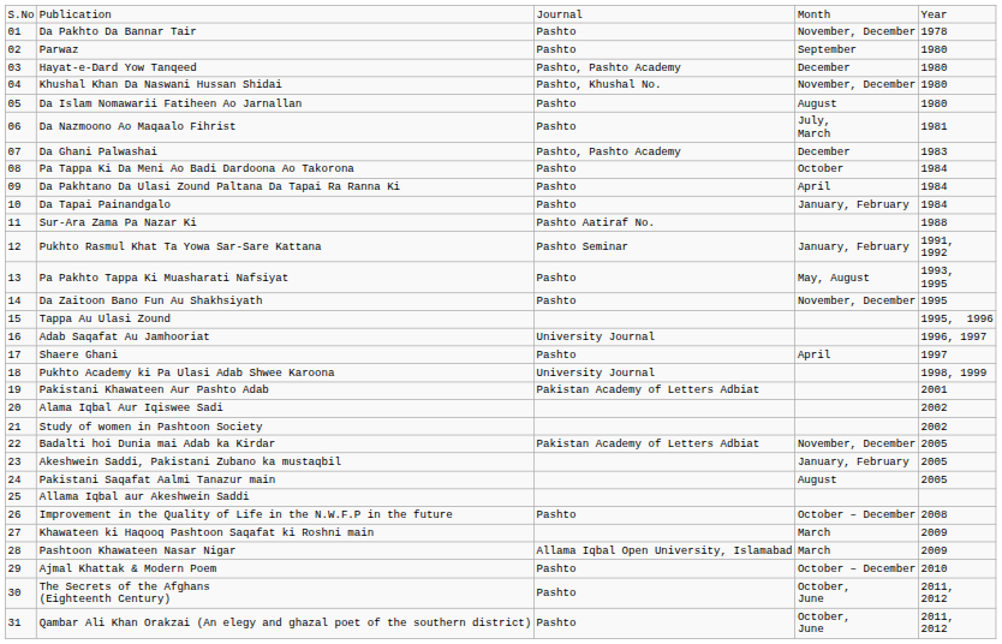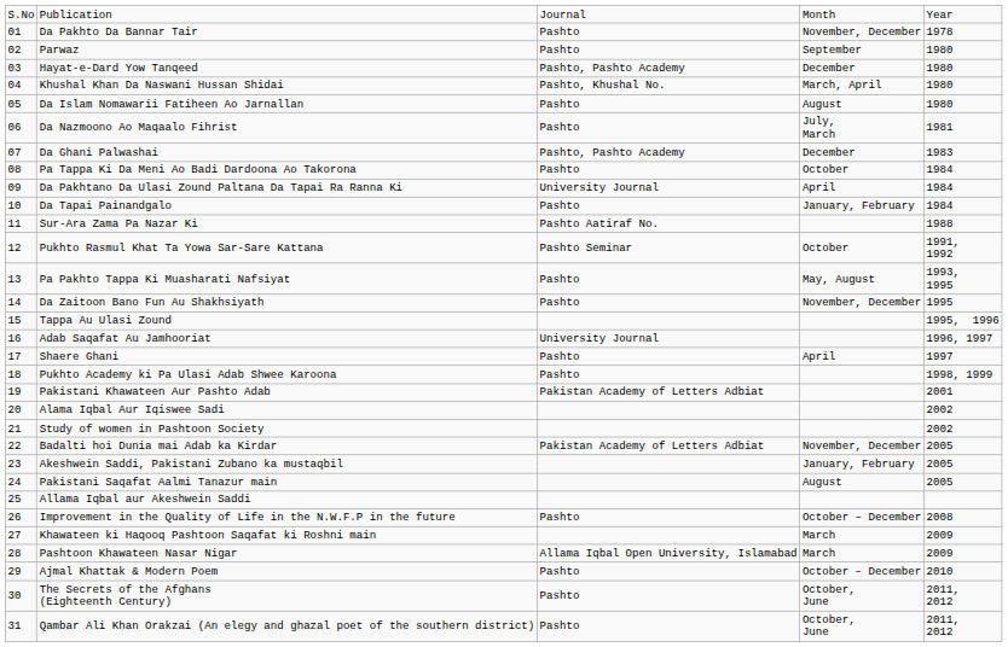 <table class="wikitable">
 <tr>
 <td>S.No</td>
 <td>Publication</td>
 <td>Journal</td>
 <td>Month</td>
 <td>Year</td>
 </tr>
 <tr>
 <td>01</td>
 <td>Da Pakhto Da Bannar Tair</td>
 <td>Pashto</td>
 <td>November, December</td>
 <td>1978</td>
 </tr>
 <tr>
 <td>02</td>
 <td>Parwaz</td>
 <td>Pashto</td>
 <td>September</td>
 <td>1980</td>
 </tr>
 <tr>
 <td>03</td>
 <td>Hayat-e-Dard Yow Tanqeed</td>
 <td>Pashto, Pashto Academy</td>
 <td>December</td>
 <td>1980</td>
 </tr>
 <tr>
 <td>04</td>
 <td>Khushal Khan Da Naswani Hussan Shidai</td>
 <td>Pashto, Khushal No.</td>
-<td>November, December</td>
+<td>March, April</td>
 <td>1980</td>
 </tr>
 <tr>
 <td>05</td>
 <td>Da Islam Nomawarii Fatiheen Ao Jarnallan</td>
 <td>Pashto</td>
 <td>August</td>
 <td>1980</td>
 </tr>
 <tr>
 <td>06</td>
 <td>Da Nazmoono Ao Maqaalo Fihrist</td>
 <td>Pashto</td>
 <td>July,<br>March</td>
 <td>1981</td>
 </tr>
 <tr>
 <td>07</td>
 <td>Da Ghani Palwashai</td>
 <td>Pashto, Pashto Academy</td>
 <td>December</td>
 <td>1983</td>
 </tr>
 <tr>
 <td>08</td>
 <td>Pa Tappa Ki Da Meni Ao Badi Dardoona Ao Takorona</td>
 <td>Pashto</td>
 <td>October</td>
 <td>1984</td>
 </tr>
 <tr>
 <td>09</td>
 <td>Da Pakhtano Da Ulasi Zound Paltana Da Tapai Ra Ranna Ki</td>
-<td>Pashto</td>
+<td>University Journal</td>
 <td>April</td>
 <td>1984</td>
 </tr>
 <tr>
 <td>10</td>
 <td>Da Tapai Painandgalo</td>
 <td>Pashto</td>
 <td>January, February</td>
 <td>1984</td>
 </tr>
 <tr>
 <td>11</td>
 <td>Sur-Ara Zama Pa Nazar Ki</td>
 <td>Pashto Aatiraf No.</td>
 <td></td>
 <td>1988</td>
 </tr>
 <tr>
 <td>12</td>
 <td>Pukhto Rasmul Khat Ta Yowa Sar-Sare Kattana</td>
 <td>Pashto Seminar</td>
-<td>January, February</td>
+<td>October</td>
 <td>1991,<br>1992</td>
 </tr>
 <tr>
 <td>13</td>
 <td>Pa Pakhto Tappa Ki Muasharati Nafsiyat</td>
 <td>Pashto</td>
 <td>May, August</td>
 <td>1993,<br>1995</td>
 </tr>
 <tr>
 <td>14</td>
 <td>Da Zaitoon Bano Fun Au Shakhsiyath</td>
 <td>Pashto</td>
 <td>November, December</td>
 <td>1995</td>
 </tr>
 <tr>
 <td>15</td>
 <td>Tappa Au Ulasi Zound</td>
 <td></td>
 <td></td>
 <td>1995,  1996</td>
 </tr>
 <tr>
 <td>16</td>
 <td>Adab Saqafat Au Jamhooriat</td>
 <td>University Journal</td>
 <td></td>
 <td>1996, 1997</td>
 </tr>
 <tr>
 <td>17</td>
 <td>Shaere Ghani</td>
 <td>Pashto</td>
 <td>April</td>
 <td>1997</td>
 </tr>
 <tr>
 <td>18</td>
 <td>Pukhto Academy ki Pa Ulasi Adab Shwee Karoona</td>
-<td>University Journal</td>
+<td>Pashto</td>
 <td></td>
 <td>1998, 1999</td>
 </tr>
 <tr>
 <td>19</td>
 <td>Pakistani Khawateen Aur Pashto Adab</td>
 <td>Pakistan Academy of Letters Adbiat</td>
 <td></td>
 <td>2001</td>
 </tr>
 <tr>
 <td>20</td>
 <td>Alama Iqbal Aur Iqiswee Sadi</td>
 <td></td>
 <td></td>
 <td>2002</td>
 </tr>
 <tr>
 <td>21</td>
 <td>Study of women in Pashtoon Society</td>
 <td></td>
 <td></td>
 <td>2002</td>
 </tr>
 <tr>
 <td>22</td>
 <td>Badalti hoi Dunia mai Adab ka Kirdar</td>
 <td>Pakistan Academy of Letters Adbiat</td>
 <td>November, December</td>
 <td>2005</td>
 </tr>
 <tr>
 <td>23</td>
 <td>Akeshwein Saddi, Pakistani Zubano ka mustaqbil</td>
 <td></td>
 <td>January, February</td>
 <td>2005</td>
 </tr>
 <tr>
 <td>24</td>
 <td>Pakistani Saqafat Aalmi Tanazur main</td>
 <td></td>
 <td>August</td>
 <td>2005</td>
 </tr>
 <tr>
 <td>25</td>
 <td>Allama Iqbal aur Akeshwein Saddi</td>
 <td></td>
 <td></td>
 <td></td>
 </tr>
 <tr>
 <td>26</td>
 <td>Improvement in the Quality of Life in the N.W.F.P in the future</td>
 <td>Pashto</td>
 <td>October – December</td>
 <td>2008</td>
 </tr>
 <tr>
 <td>27</td>
 <td>Khawateen ki Haqooq Pashtoon Saqafat ki Roshni main</td>
 <td></td>
 <td>March</td>
 <td>2009</td>
 </tr>
 <tr>
 <td>28</td>
 <td>Pashtoon Khawateen Nasar Nigar</td>
 <td>Allama Iqbal Open University, Islamabad</td>
 <td>March</td>
 <td>2009</td>
 </tr>
 <tr>
 <td>29</td>
 <td>Ajmal Khattak & Modern Poem</td>
 <td>Pashto</td>
 <td>October – December</td>
 <td>2010</td>
 </tr>
 <tr>
 <td>30</td>
 <td>The Secrets of the Afghans<br>(Eighteenth Century)</td>
 <td>Pashto</td>
 <td>October,<br>June</td>
 <td>2011,<br>2012</td>
 </tr>
 <tr>
 <td>31</td>
 <td>Qambar Ali Khan Orakzai (An elegy and ghazal poet of the southern district)</td>
 <td>Pashto</td>
 <td>October,<br>June</td>
 <td>2011,<br>2012</td>
 </tr>
 </table>
